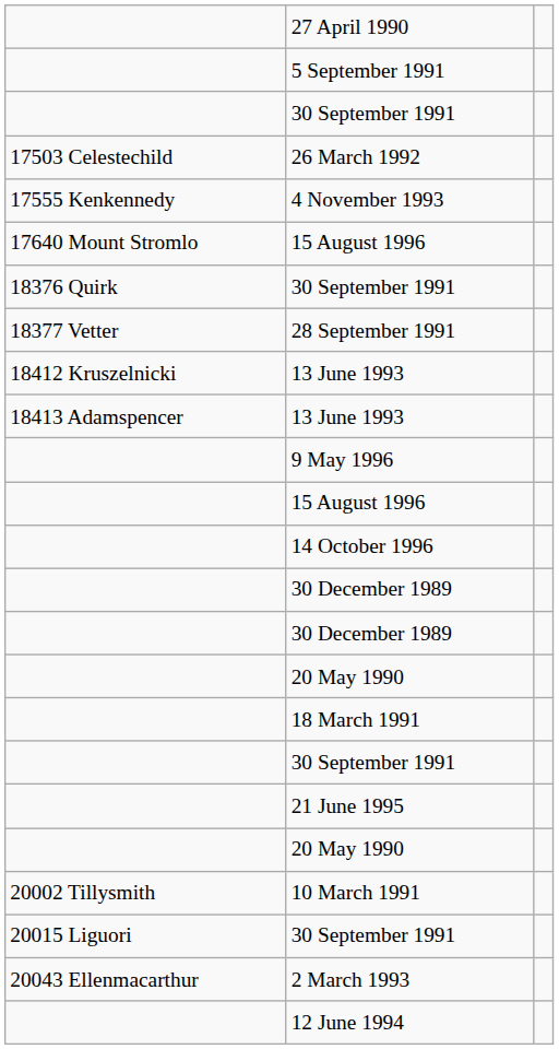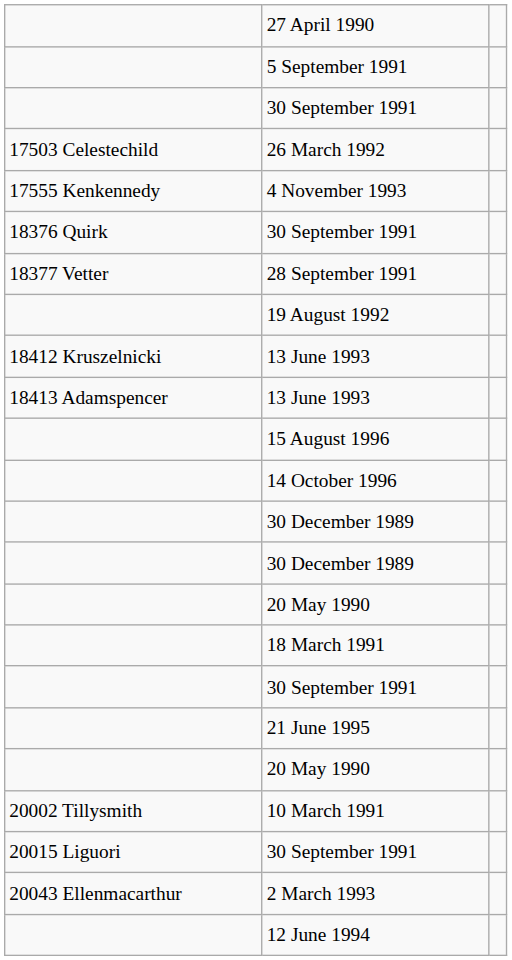 <table class="wikitable" style="font-size: 89%; float: left; width: 26em; margin-right: 1em; height: 700px">
 <tr>
 <td></td>
 <td>27 April 1990</td>
 <td></td>
 </tr>
 <tr>
 <td></td>
 <td>5 September 1991</td>
 <td></td>
 </tr>
 <tr>
 <td></td>
 <td>30 September 1991</td>
 <td></td>
 </tr>
 <tr>
 <td>17503 Celestechild</td>
 <td>26 March 1992</td>
 <td></td>
 </tr>
 <tr>
 <td>17555 Kenkennedy</td>
 <td>4 November 1993</td>
 <td></td>
 </tr>
 <tr>
-<td>17640 Mount Stromlo</td>
-<td>15 August 1996</td>
-<td> </td>
-</tr>
-<tr>
 <td>18376 Quirk</td>
 <td>30 September 1991</td>
 <td></td>
 </tr>
 <tr>
 <td>18377 Vetter</td>
 <td>28 September 1991</td>
 <td></td>
 </tr>
 <tr>
+<td></td>
+<td>19 August 1992</td>
+<td></td>
+</tr>
+<tr>
 <td>18412 Kruszelnicki</td>
 <td>13 June 1993</td>
 <td></td>
 </tr>
 <tr>
 <td>18413 Adamspencer</td>
 <td>13 June 1993</td>
-<td></td>
-</tr>
-<tr>
-<td></td>
-<td>9 May 1996</td>
 <td></td>
 </tr>
 <tr>
 <td></td>
 <td>15 August 1996</td>
 <td> </td>
 </tr>
 <tr>
 <td></td>
 <td>14 October 1996</td>
 <td></td>
 </tr>
 <tr>
 <td></td>
 <td>30 December 1989</td>
 <td></td>
 </tr>
 <tr>
 <td></td>
 <td>30 December 1989</td>
 <td></td>
 </tr>
 <tr>
 <td></td>
 <td>20 May 1990</td>
 <td></td>
 </tr>
 <tr>
 <td></td>
 <td>18 March 1991</td>
 <td></td>
 </tr>
 <tr>
 <td></td>
 <td>30 September 1991</td>
 <td></td>
 </tr>
 <tr>
 <td></td>
 <td>21 June 1995</td>
 <td></td>
 </tr>
 <tr>
 <td></td>
 <td>20 May 1990</td>
 <td></td>
 </tr>
 <tr>
 <td>20002 Tillysmith</td>
 <td>10 March 1991</td>
 <td></td>
 </tr>
 <tr>
 <td>20015 Liguori</td>
 <td>30 September 1991</td>
 <td></td>
 </tr>
 <tr>
 <td>20043 Ellenmacarthur</td>
 <td>2 March 1993</td>
 <td></td>
 </tr>
 <tr>
 <td></td>
 <td>12 June 1994</td>
 <td></td>
 </tr>
 </table>
